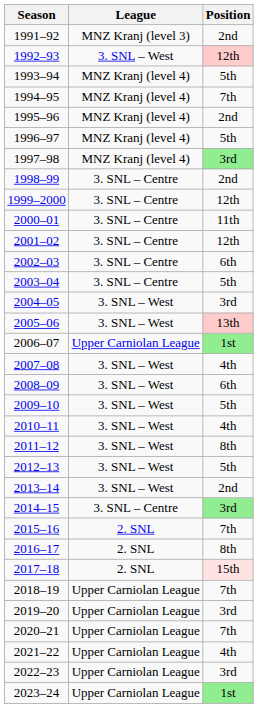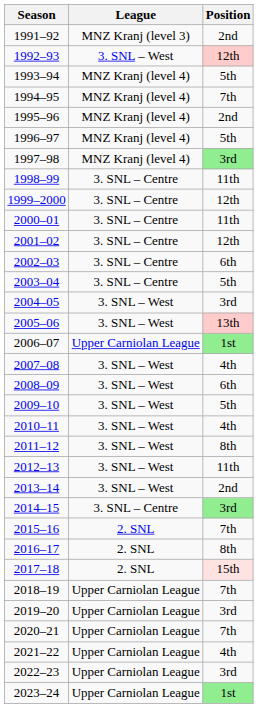 <table class="wikitable" style="text-align: center">
 <tr>
 <th>Season</th>
 <th>League</th>
 <th>Position</th>
 </tr>
 <tr>
 <td>1991–92</td>
 <td>MNZ Kranj (level 3)</td>
 <td>2nd</td>
 </tr>
 <tr>
 <td><a href='#'>1992–93</a></td>
 <td><a href='#'>3. SNL</a> – West</td>
 <td style="background: #FFCCCC;">12th</td>
 </tr>
 <tr>
 <td>1993–94</td>
 <td>MNZ Kranj (level 4)</td>
 <td>5th</td>
 </tr>
 <tr>
 <td>1994–95</td>
 <td>MNZ Kranj (level 4)</td>
 <td>7th</td>
 </tr>
 <tr>
 <td>1995–96</td>
 <td>MNZ Kranj (level 4)</td>
 <td>2nd</td>
 </tr>
 <tr>
 <td>1996–97</td>
 <td>MNZ Kranj (level 4)</td>
 <td>5th</td>
 </tr>
 <tr>
 <td>1997–98</td>
 <td>MNZ Kranj (level 4)</td>
 <td style="background: #90EE90;">3rd</td>
 </tr>
 <tr>
 <td><a href='#'>1998–99</a></td>
 <td>3. SNL – Centre</td>
-<td>2nd</td>
+<td>11th</td>
 </tr>
 <tr>
 <td><a href='#'>1999–2000</a></td>
 <td>3. SNL – Centre</td>
 <td>12th</td>
 </tr>
 <tr>
 <td><a href='#'>2000–01</a></td>
 <td>3. SNL – Centre</td>
 <td>11th</td>
 </tr>
 <tr>
 <td><a href='#'>2001–02</a></td>
 <td>3. SNL – Centre</td>
 <td>12th</td>
 </tr>
 <tr>
 <td><a href='#'>2002–03</a></td>
 <td>3. SNL – Centre</td>
 <td>6th</td>
 </tr>
 <tr>
 <td><a href='#'>2003–04</a></td>
 <td>3. SNL – Centre</td>
 <td>5th</td>
 </tr>
 <tr>
 <td><a href='#'>2004–05</a></td>
 <td>3. SNL – West</td>
 <td>3rd</td>
 </tr>
 <tr>
 <td><a href='#'>2005–06</a></td>
 <td>3. SNL – West</td>
 <td style="background: #FFCCCC;">13th</td>
 </tr>
 <tr>
 <td>2006–07</td>
 <td><a href='#'>Upper Carniolan League</a></td>
 <td style="background: #90EE90;">1st</td>
 </tr>
 <tr>
 <td><a href='#'>2007–08</a></td>
 <td>3. SNL – West</td>
 <td>4th</td>
 </tr>
 <tr>
 <td><a href='#'>2008–09</a></td>
 <td>3. SNL – West</td>
 <td>6th</td>
 </tr>
 <tr>
 <td><a href='#'>2009–10</a></td>
 <td>3. SNL – West</td>
 <td>5th</td>
 </tr>
 <tr>
 <td><a href='#'>2010–11</a></td>
 <td>3. SNL – West</td>
 <td>4th</td>
 </tr>
 <tr>
 <td><a href='#'>2011–12</a></td>
 <td>3. SNL – West</td>
 <td>8th</td>
 </tr>
 <tr>
 <td><a href='#'>2012–13</a></td>
 <td>3. SNL – West</td>
-<td>5th</td>
+<td>11th</td>
 </tr>
 <tr>
 <td><a href='#'>2013–14</a></td>
 <td>3. SNL – West</td>
 <td>2nd</td>
 </tr>
 <tr>
 <td><a href='#'>2014–15</a></td>
 <td>3. SNL – Centre</td>
 <td style="background: #90EE90;">3rd</td>
 </tr>
 <tr>
 <td><a href='#'>2015–16</a></td>
 <td><a href='#'>2. SNL</a></td>
 <td>7th</td>
 </tr>
 <tr>
 <td><a href='#'>2016–17</a></td>
 <td>2. SNL</td>
 <td>8th</td>
 </tr>
 <tr>
 <td><a href='#'>2017–18</a></td>
 <td>2. SNL</td>
 <td style="background: #ffe2e2;">15th</td>
 </tr>
 <tr>
 <td>2018–19</td>
 <td>Upper Carniolan League</td>
 <td>7th</td>
 </tr>
 <tr>
 <td>2019–20</td>
 <td>Upper Carniolan League</td>
 <td>3rd</td>
 </tr>
 <tr>
 <td>2020–21</td>
 <td>Upper Carniolan League</td>
 <td>7th</td>
 </tr>
 <tr>
 <td>2021–22</td>
 <td>Upper Carniolan League</td>
 <td>4th</td>
 </tr>
 <tr>
 <td>2022–23</td>
 <td>Upper Carniolan League</td>
 <td>3rd</td>
 </tr>
 <tr>
 <td>2023–24</td>
 <td>Upper Carniolan League</td>
 <td style="background: #90EE90;">1st</td>
 </tr>
 </table>
